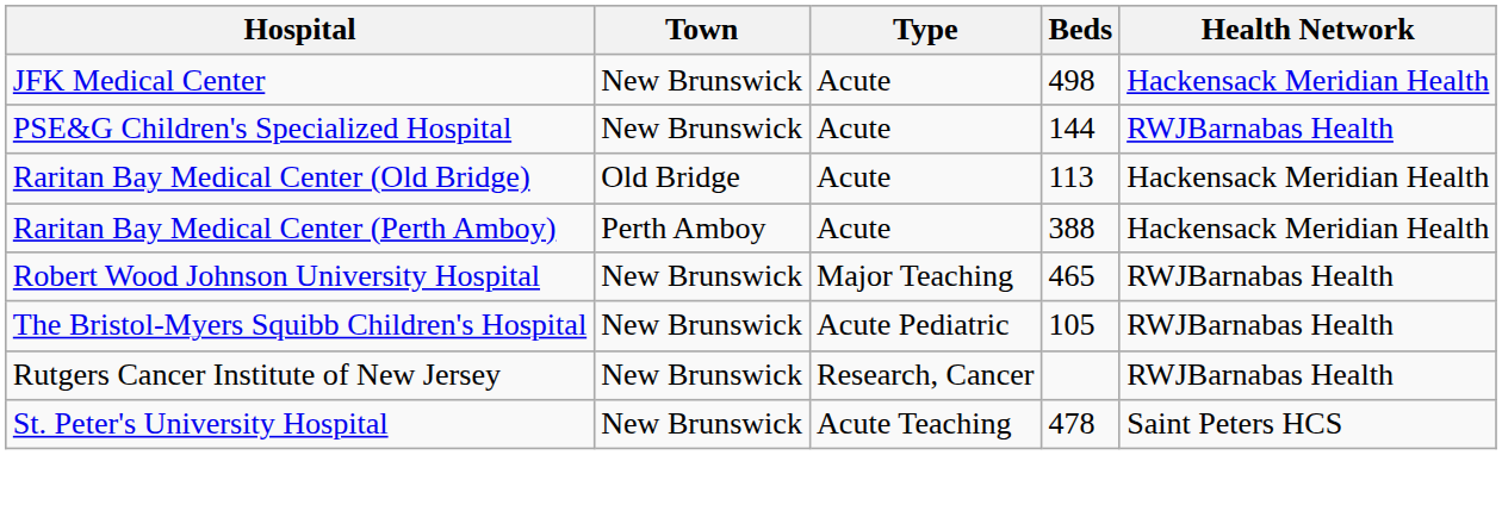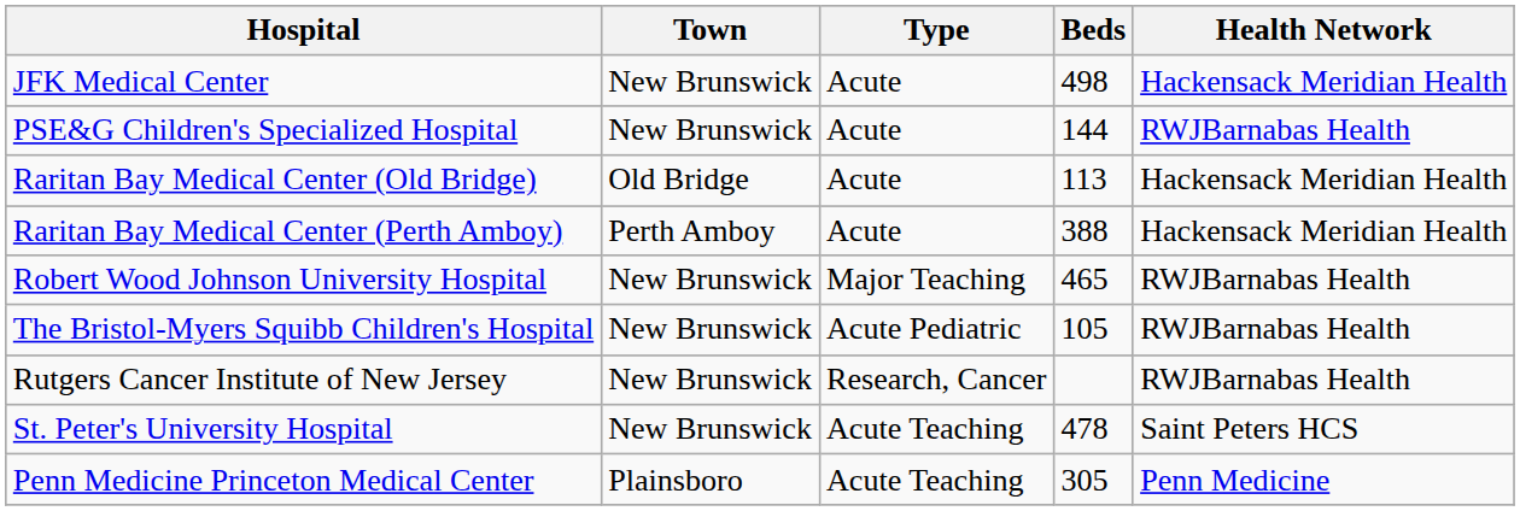 <table class="wikitable">
 <tr>
 <th>Hospital</th>
 <th>Town</th>
 <th>Type</th>
 <th>Beds</th>
 <th>Health Network</th>
 </tr>
 <tr>
 <td><a href='#'>JFK Medical Center</a></td>
 <td>New Brunswick</td>
 <td>Acute</td>
 <td>498</td>
 <td><a href='#'>Hackensack Meridian Health</a></td>
 </tr>
 <tr>
 <td><a href='#'>PSE&G Children's Specialized Hospital</a></td>
 <td>New Brunswick</td>
 <td>Acute</td>
 <td>144</td>
 <td><a href='#'>RWJBarnabas Health</a></td>
 </tr>
 <tr>
 <td><a href='#'>Raritan Bay Medical Center (Old Bridge)</a></td>
 <td>Old Bridge</td>
 <td>Acute</td>
 <td>113</td>
 <td>Hackensack Meridian Health</td>
 </tr>
 <tr>
 <td><a href='#'>Raritan Bay Medical Center (Perth Amboy)</a></td>
 <td>Perth Amboy</td>
 <td>Acute</td>
 <td>388</td>
 <td>Hackensack Meridian Health</td>
 </tr>
 <tr>
 <td><a href='#'>Robert Wood Johnson University Hospital</a></td>
 <td>New Brunswick</td>
 <td>Major Teaching</td>
 <td>465</td>
 <td>RWJBarnabas Health</td>
 </tr>
 <tr>
 <td><a href='#'>The Bristol-Myers Squibb Children's Hospital</a></td>
 <td>New Brunswick</td>
 <td>Acute Pediatric</td>
 <td>105</td>
 <td>RWJBarnabas Health</td>
 </tr>
 <tr>
 <td>Rutgers Cancer Institute of New Jersey</td>
 <td>New Brunswick</td>
 <td>Research, Cancer</td>
 <td></td>
 <td>RWJBarnabas Health</td>
 </tr>
 <tr>
 <td><a href='#'>St. Peter's University Hospital</a></td>
 <td>New Brunswick</td>
 <td>Acute Teaching</td>
 <td>478</td>
 <td>Saint Peters HCS</td>
 </tr>
+<tr>
+<td><a href='#'>Penn Medicine Princeton Medical Center</a></td>
+<td>Plainsboro</td>
+<td>Acute Teaching</td>
+<td>305</td>
+<td><a href='#'>Penn Medicine</a></td>
+</tr>
 </table>
